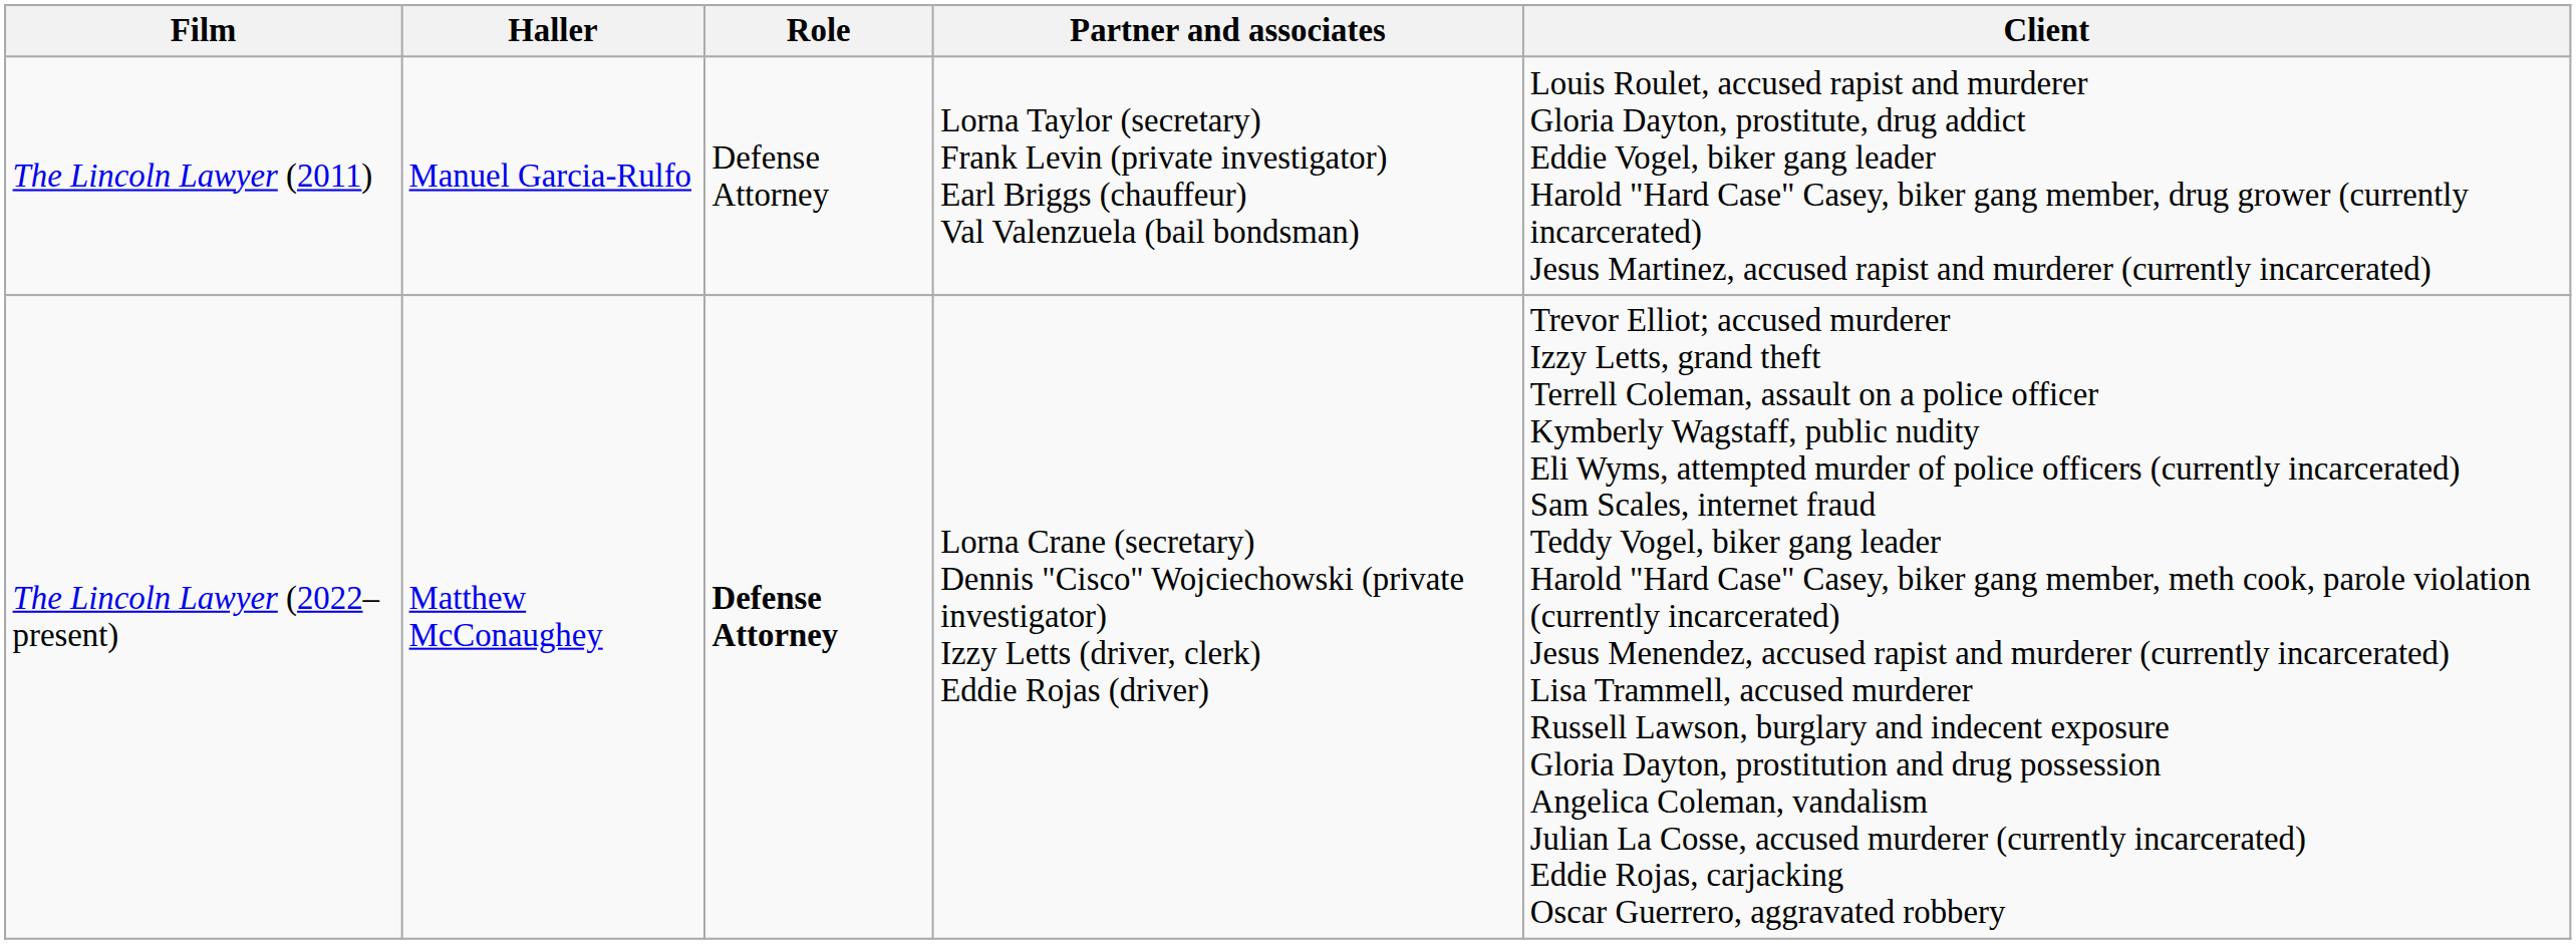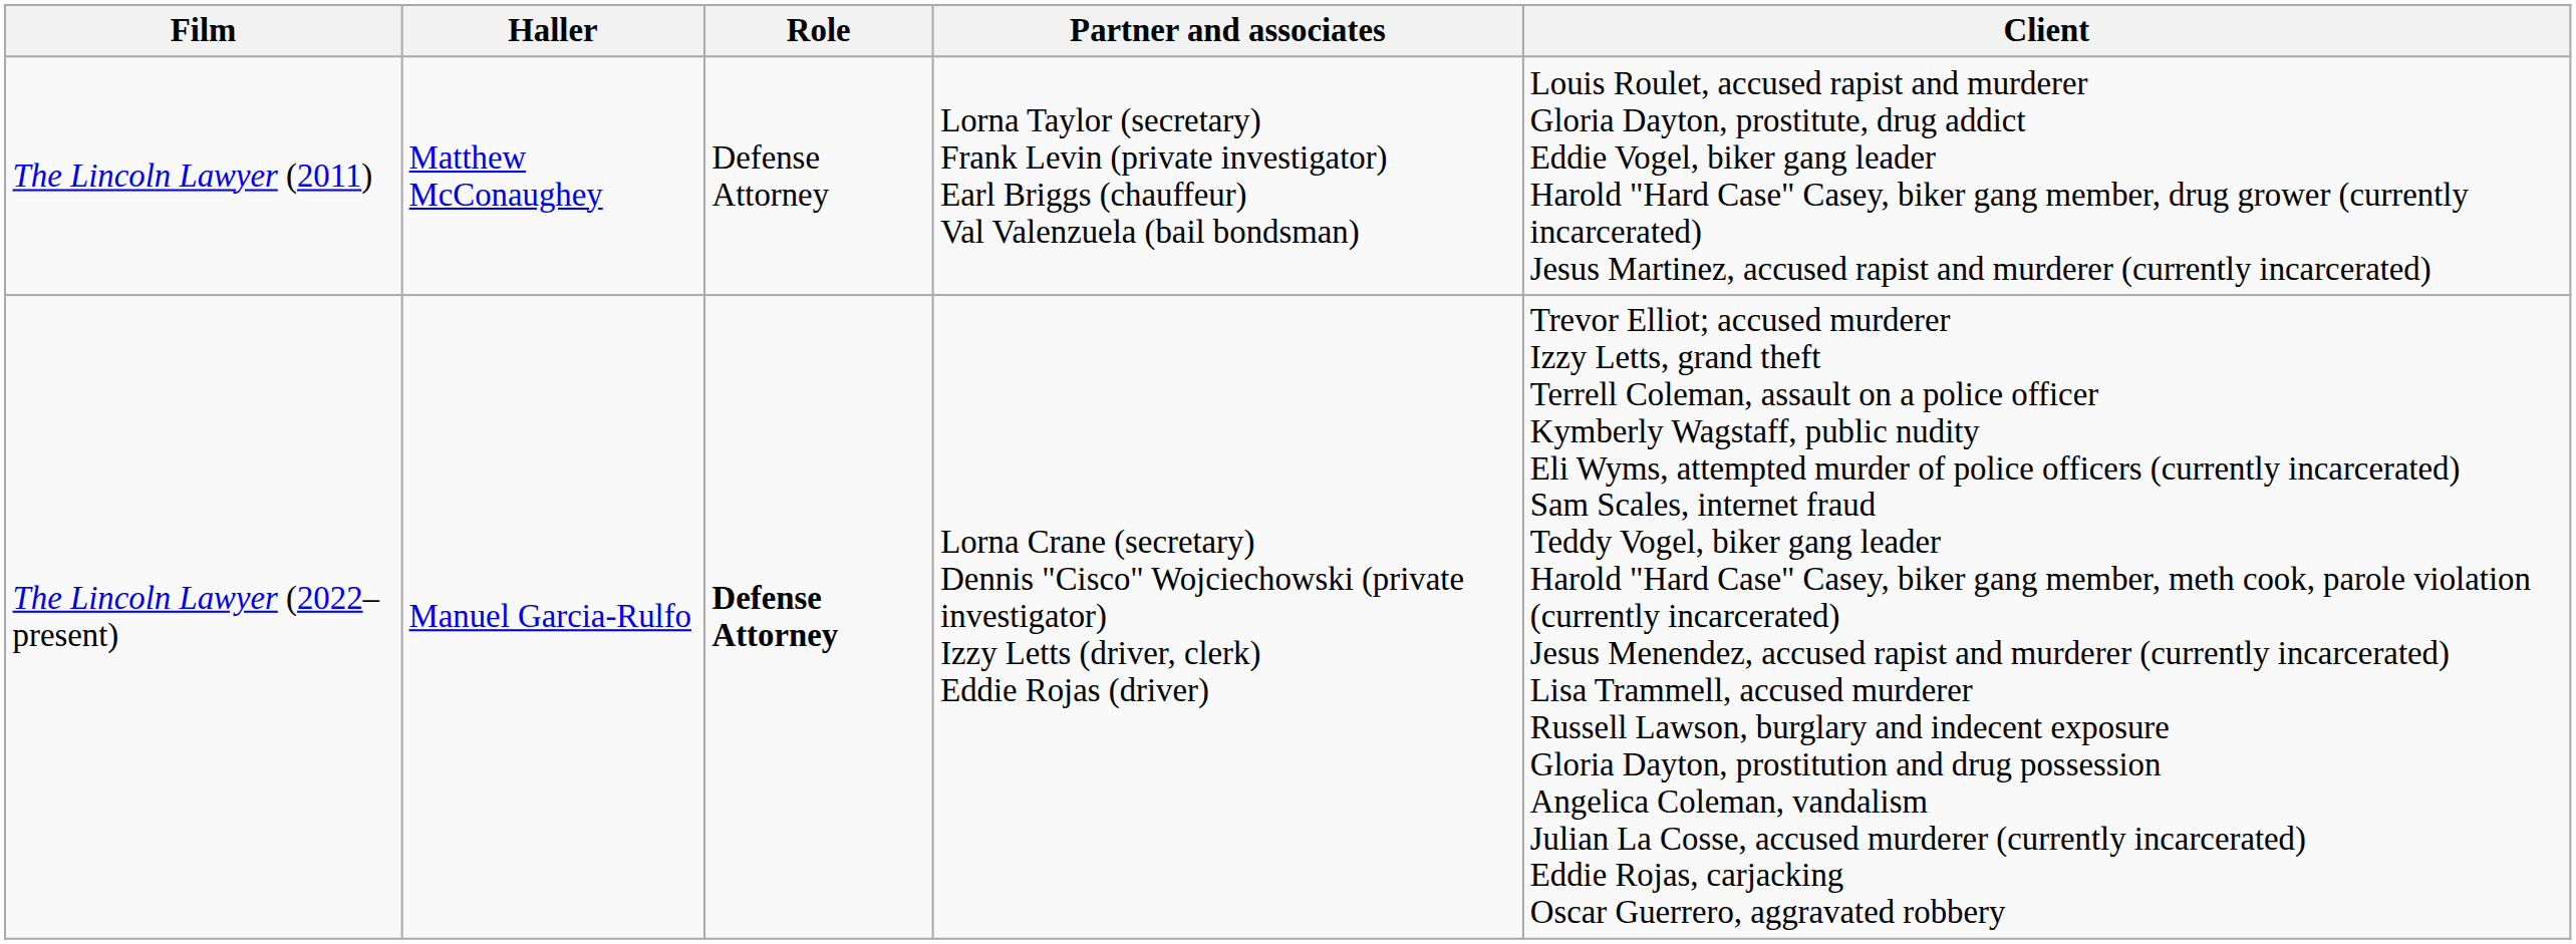 <table class="wikitable">
 <tr>
 <th>Film</th>
 <th>Haller</th>
 <th>Role</th>
 <th>Partner and associates</th>
 <th>Client</th>
 </tr>
 <tr>
 <td><em><a href='#'>The Lincoln Lawyer</a></em> (<a href='#'>2011</a>)</td>
-<td><a href='#'>Manuel Garcia-Rulfo</a></td>
+<td><a href='#'>Matthew McConaughey</a></td>
 <td>Defense Attorney</td>
 <td>Lorna Taylor (secretary)<br>Frank Levin (private investigator)<br>Earl Briggs (chauffeur)<br>Val Valenzuela (bail bondsman)</td>
 <td>Louis Roulet, accused rapist and murderer<br>Gloria Dayton, prostitute, drug addict<br>Eddie Vogel, biker gang leader<br>Harold "Hard Case" Casey, biker gang member, drug grower (currently incarcerated)<br>Jesus Martinez, accused rapist and murderer (currently incarcerated)</td>
 </tr>
 <tr>
 <td><em><a href='#'>The Lincoln Lawyer</a></em> (<a href='#'>2022</a>–present)</td>
-<td><a href='#'>Matthew McConaughey</a></td>
+<td><a href='#'>Manuel Garcia-Rulfo</a></td>
 <td><strong>Defense Attorney</strong></td>
 <td>Lorna Crane (secretary)<br>Dennis "Cisco" Wojciechowski (private investigator)<br>Izzy Letts (driver, clerk)<br>Eddie Rojas (driver)</td>
 <td>Trevor Elliot; accused murderer<br>Izzy Letts, grand theft<br>Terrell Coleman, assault on a police officer<br>Kymberly Wagstaff, public nudity<br>Eli Wyms, attempted murder of police officers (currently incarcerated)<br>Sam Scales, internet fraud<br>Teddy Vogel, biker gang leader<br>Harold "Hard Case" Casey, biker gang member, meth cook, parole violation (currently incarcerated)<br>Jesus Menendez, accused rapist and murderer (currently incarcerated)<br>Lisa Trammell, accused murderer<br>Russell Lawson, burglary and indecent exposure<br>Gloria Dayton, prostitution and drug possession<br>Angelica Coleman, vandalism<br>Julian La Cosse, accused murderer (currently incarcerated)<br>Eddie Rojas, carjacking<br>Oscar Guerrero, aggravated robbery</td>
 </tr>
 </table>
